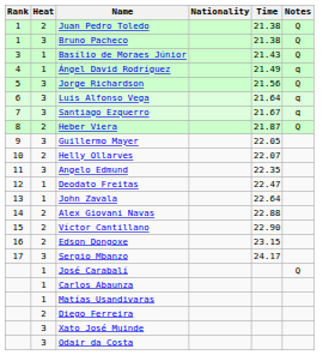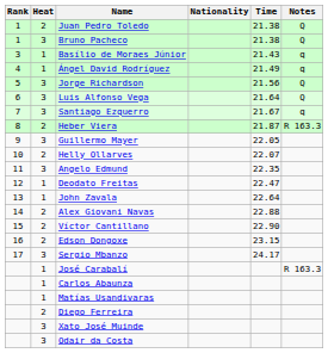 <table class="wikitable sortable" style="text-align:center;font-size:95%">
 <tr>
 <th>Rank</th>
 <th>Heat</th>
 <th>Name</th>
 <th>Nationality</th>
 <th>Time</th>
 <th>Notes</th>
 </tr>
 <tr bgcolor=ccffcc>
 <td>1</td>
 <td>2</td>
 <td align=left><a href='#'>Juan Pedro Toledo</a></td>
 <td align=left></td>
 <td>21.38</td>
 <td>Q</td>
 </tr>
 <tr bgcolor=ccffcc>
 <td>1</td>
 <td>3</td>
 <td align=left><a href='#'>Bruno Pacheco</a></td>
 <td align=left></td>
 <td>21.38</td>
 <td>Q</td>
 </tr>
 <tr bgcolor=ccffcc>
 <td>3</td>
 <td>1</td>
 <td align=left><a href='#'>Basílio de Moraes Júnior</a></td>
 <td align=left></td>
 <td>21.43</td>
-<td>Q</td>
+<td>q</td>
 </tr>
 <tr bgcolor=ccffcc>
 <td>4</td>
 <td>1</td>
 <td align=left><a href='#'>Ángel David Rodríguez</a></td>
 <td align=left></td>
 <td>21.49</td>
 <td>q</td>
 </tr>
 <tr bgcolor=ccffcc>
 <td>5</td>
 <td>3</td>
 <td align=left><a href='#'>Jorge Richardson</a></td>
 <td align=left></td>
 <td>21.56</td>
 <td>Q</td>
 </tr>
 <tr bgcolor=ddffdd>
 <td>6</td>
 <td>3</td>
 <td align=left><a href='#'>Luis Alfonso Vega</a></td>
 <td align=left></td>
 <td>21.64</td>
-<td>q</td>
+<td>Q</td>
 </tr>
 <tr bgcolor=ddffdd>
 <td>7</td>
 <td>3</td>
 <td align=left><a href='#'>Santiago Ezquerro</a></td>
 <td align=left></td>
 <td>21.67</td>
 <td>q</td>
 </tr>
 <tr bgcolor=ccffcc>
 <td>8</td>
 <td>2</td>
 <td align=left><a href='#'>Heber Viera</a></td>
 <td align=left></td>
 <td>21.87</td>
-<td>Q</td>
+<td>R 163.3</td>
 </tr>
 <tr>
 <td>9</td>
 <td>3</td>
 <td align=left><a href='#'>Guillermo Mayer</a></td>
 <td align=left></td>
 <td>22.05</td>
 <td></td>
 </tr>
 <tr>
 <td>10</td>
 <td>2</td>
 <td align=left><a href='#'>Helly Ollarves</a></td>
 <td align=left></td>
 <td>22.07</td>
 <td></td>
 </tr>
 <tr>
 <td>11</td>
 <td>3</td>
 <td align=left><a href='#'>Angelo Edmund</a></td>
 <td align=left></td>
 <td>22.35</td>
 <td></td>
 </tr>
 <tr>
 <td>12</td>
 <td>1</td>
 <td align=left><a href='#'>Deodato Freitas</a></td>
 <td align=left></td>
 <td>22.47</td>
 <td></td>
 </tr>
 <tr>
 <td>13</td>
 <td>1</td>
 <td align=left><a href='#'>John Zavala</a></td>
 <td align=left></td>
 <td>22.64</td>
 <td></td>
 </tr>
 <tr>
 <td>14</td>
 <td>2</td>
 <td align=left><a href='#'>Alex Giovani Navas</a></td>
 <td align=left></td>
 <td>22.88</td>
 <td></td>
 </tr>
 <tr>
 <td>15</td>
 <td>2</td>
 <td align=left><a href='#'>Víctor Cantillano</a></td>
 <td align=left></td>
 <td>22.90</td>
 <td></td>
 </tr>
 <tr>
 <td>16</td>
 <td>2</td>
 <td align=left><a href='#'>Edson Dongoxe</a></td>
 <td align=left></td>
 <td>23.15</td>
 <td></td>
 </tr>
 <tr>
 <td>17</td>
 <td>3</td>
 <td align=left><a href='#'>Sergio Mbanzo</a></td>
 <td align=left></td>
 <td>24.17</td>
 <td></td>
 </tr>
 <tr>
 <td></td>
 <td>1</td>
 <td align=left><a href='#'>José Carabalí</a></td>
 <td align=left></td>
 <td></td>
-<td>Q</td>
+<td>R 163.3</td>
 </tr>
 <tr>
 <td></td>
 <td>1</td>
 <td align=left><a href='#'>Carlos Abaunza</a></td>
 <td align=left></td>
 <td></td>
 <td></td>
 </tr>
 <tr>
 <td></td>
 <td>1</td>
 <td align=left><a href='#'>Matías Usandivaras</a></td>
 <td align=left></td>
 <td></td>
 <td></td>
 </tr>
 <tr>
 <td></td>
 <td>2</td>
 <td align=left><a href='#'>Diego Ferreira</a></td>
 <td align=left></td>
 <td></td>
 <td></td>
 </tr>
 <tr>
 <td></td>
 <td>3</td>
 <td align=left><a href='#'>Xato José Muinde</a></td>
 <td align=left></td>
 <td></td>
 <td></td>
 </tr>
 <tr>
 <td></td>
 <td>3</td>
 <td align=left><a href='#'>Odair da Costa</a></td>
 <td align=left></td>
 <td></td>
 <td></td>
 </tr>
 </table>
